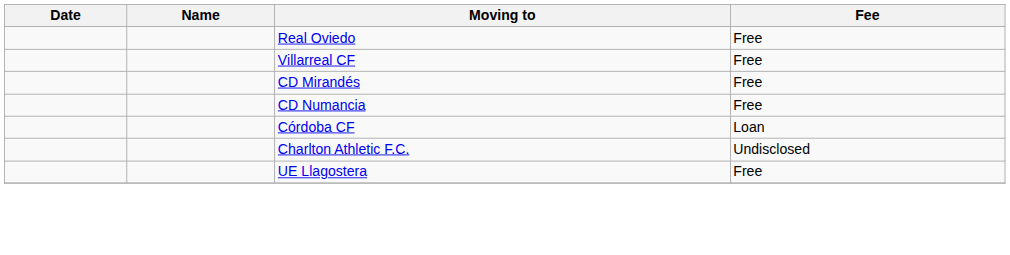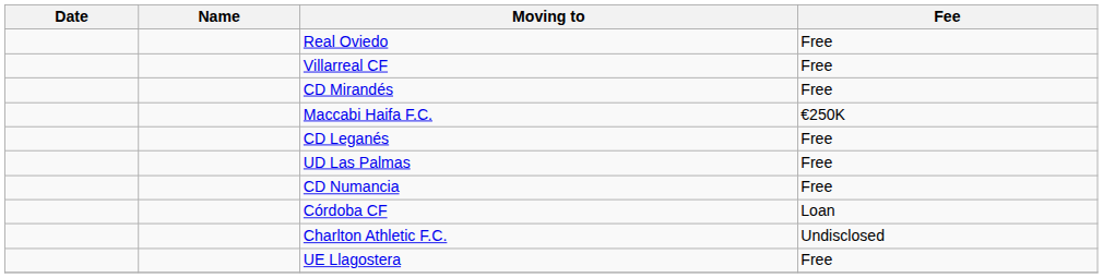 <table class="wikitable sortable" width=90%>
 <tr>
 <th>Date</th>
 <th>Name</th>
 <th>Moving to</th>
 <th>Fee</th>
 </tr>
 <tr>
 <td></td>
 <td> </td>
 <td> <a href='#'>Real Oviedo</a></td>
 <td>Free</td>
 </tr>
 <tr>
 <td></td>
 <td> </td>
 <td> <a href='#'>Villarreal CF</a></td>
 <td>Free</td>
 </tr>
 <tr>
 <td></td>
 <td> </td>
 <td> <a href='#'>CD Mirandés</a></td>
+<td>Free</td>
+</tr>
+<tr>
+<td></td>
+<td> </td>
+<td> <a href='#'>Maccabi Haifa F.C.</a></td>
+<td>€250K</td>
+</tr>
+<tr>
+<td></td>
+<td> </td>
+<td> <a href='#'>CD Leganés</a></td>
+<td>Free</td>
+</tr>
+<tr>
+<td></td>
+<td> </td>
+<td> <a href='#'>UD Las Palmas</a></td>
 <td>Free</td>
 </tr>
 <tr>
 <td></td>
 <td> </td>
 <td> <a href='#'>CD Numancia</a></td>
 <td>Free</td>
 </tr>
 <tr>
 <td></td>
 <td> </td>
 <td> <a href='#'>Córdoba CF</a></td>
 <td>Loan</td>
 </tr>
 <tr>
 <td></td>
 <td> </td>
 <td> <a href='#'>Charlton Athletic F.C.</a></td>
 <td>Undisclosed</td>
 </tr>
 <tr>
 <td></td>
 <td> </td>
 <td> <a href='#'>UE Llagostera</a></td>
 <td>Free</td>
 </tr>
 <tr>
 </tr>
 </table>
